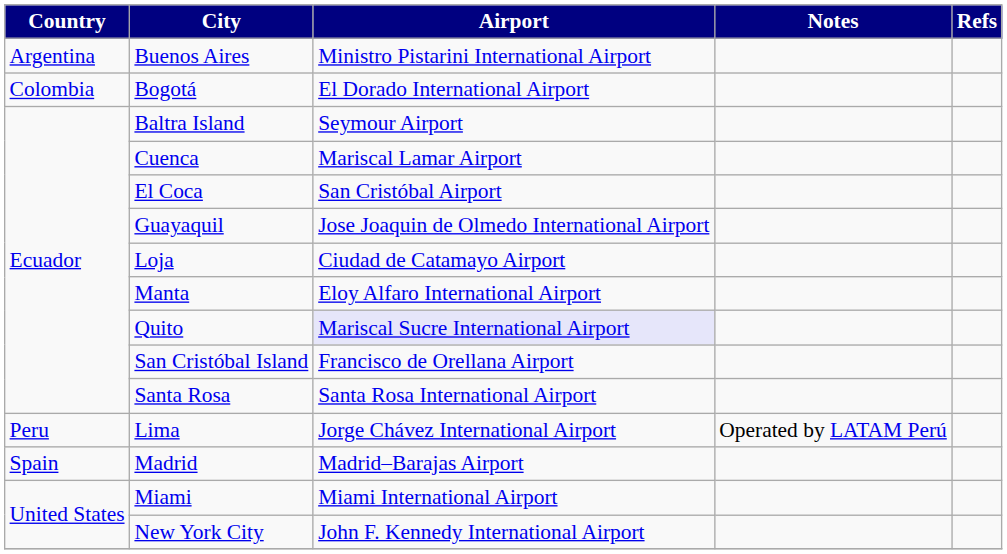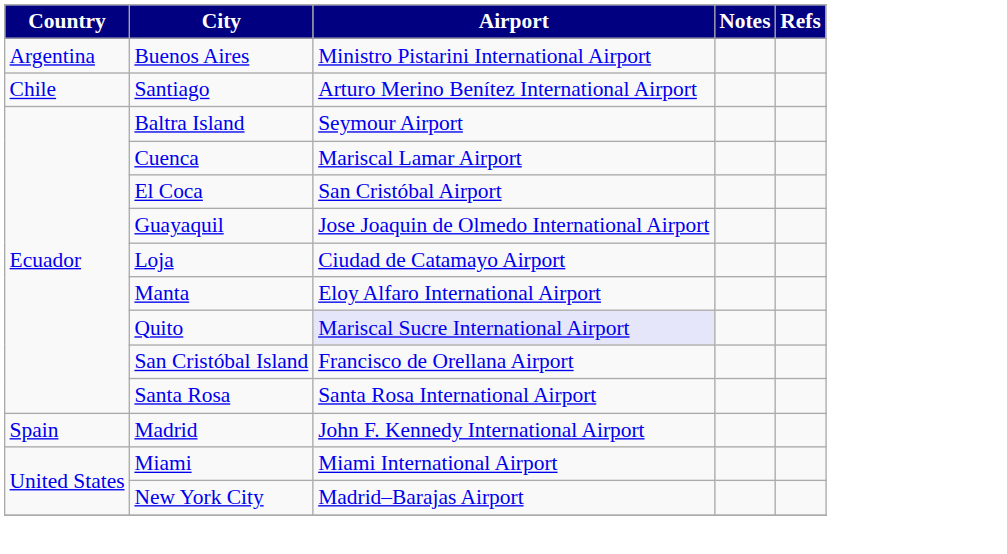 <table class="sortable wikitable">
 <tr>
 <th style="background:navy; color:white;">Country</th>
 <th style="background:navy; color:white;">City</th>
 <th style="background:navy; color:white;">Airport</th>
 <th style="background:navy; color:white;">Notes</th>
 <th style="background:navy; color:white;">Refs</th>
 </tr>
 <tr>
 <td><a href='#'>Argentina</a></td>
 <td><a href='#'>Buenos Aires</a></td>
 <td><a href='#'>Ministro Pistarini International Airport</a></td>
 <td></td>
 <td></td>
 </tr>
 <tr>
-<td><a href='#'>Colombia</a></td>
-<td><a href='#'>Bogotá</a></td>
-<td><a href='#'>El Dorado International Airport</a></td>
+<td><a href='#'>Chile</a></td>
+<td><a href='#'>Santiago</a></td>
+<td><a href='#'>Arturo Merino Benítez International Airport</a></td>
 <td align=center></td>
 <td></td>
 </tr>
 <tr>
 <td rowspan=9><a href='#'>Ecuador</a></td>
 <td><a href='#'>Baltra Island</a></td>
 <td><a href='#'>Seymour Airport</a></td>
 <td align=center></td>
 <td></td>
 </tr>
 <tr>
 <td><a href='#'>Cuenca</a></td>
 <td><a href='#'>Mariscal Lamar Airport</a></td>
 <td align=center></td>
 <td></td>
 </tr>
 <tr>
 <td><a href='#'>El Coca</a></td>
 <td><a href='#'>San Cristóbal Airport</a></td>
 <td align=center></td>
 <td></td>
 </tr>
 <tr>
 <td><a href='#'>Guayaquil</a></td>
 <td><a href='#'>Jose Joaquin de Olmedo International Airport</a></td>
 <td></td>
 <td></td>
 </tr>
 <tr>
 <td><a href='#'>Loja</a></td>
 <td><a href='#'>Ciudad de Catamayo Airport</a></td>
 <td></td>
 <td></td>
 </tr>
 <tr>
 <td><a href='#'>Manta</a></td>
 <td><a href='#'>Eloy Alfaro International Airport</a></td>
 <td align=center></td>
 <td></td>
 </tr>
 <tr>
 <td><a href='#'>Quito</a></td>
 <td style="background: lavender;"><a href='#'>Mariscal Sucre International Airport</a></td>
 <td></td>
 <td></td>
 </tr>
 <tr>
 <td><a href='#'>San Cristóbal Island</a></td>
 <td><a href='#'>Francisco de Orellana Airport</a></td>
 <td align=center></td>
 <td></td>
 </tr>
 <tr>
 <td><a href='#'>Santa Rosa</a></td>
 <td><a href='#'>Santa Rosa International Airport</a></td>
 <td align=center></td>
 <td></td>
 </tr>
 <tr>
-<td><a href='#'>Peru</a></td>
-<td><a href='#'>Lima</a></td>
-<td><a href='#'>Jorge Chávez International Airport</a></td>
-<td>Operated by <a href='#'>LATAM Perú</a></td>
-<td></td>
-</tr>
-<tr>
 <td><a href='#'>Spain</a></td>
 <td><a href='#'>Madrid</a></td>
-<td><a href='#'>Madrid–Barajas Airport</a></td>
+<td><a href='#'>John F. Kennedy International Airport</a></td>
 <td></td>
 <td></td>
 </tr>
 <tr>
 <td rowspan=2><a href='#'>United States</a></td>
 <td><a href='#'>Miami</a></td>
 <td><a href='#'>Miami International Airport</a></td>
 <td align=center></td>
 <td></td>
 </tr>
 <tr>
 <td><a href='#'>New York City</a></td>
-<td><a href='#'>John F. Kennedy International Airport</a></td>
+<td><a href='#'>Madrid–Barajas Airport</a></td>
 <td></td>
 <td></td>
 </tr>
 <tr>
 </tr>
 </table>
